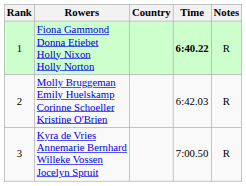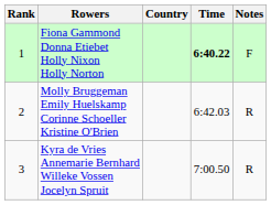 <table class="wikitable" style="text-align:center">
 <tr>
 <th>Rank</th>
 <th>Rowers</th>
 <th>Country</th>
 <th>Time</th>
 <th>Notes</th>
 </tr>
 <tr bgcolor=ccffcc>
 <td>1</td>
 <td align="left"><a href='#'>Fiona Gammond</a><br><a href='#'>Donna Etiebet</a><br><a href='#'>Holly Nixon</a><br><a href='#'>Holly Norton</a></td>
 <td align="left"></td>
 <td><strong>6:40.22</strong></td>
-<td>R</td>
+<td>F</td>
 </tr>
 <tr>
 <td>2</td>
 <td align="left"><a href='#'>Molly Bruggeman</a><br><a href='#'>Emily Huelskamp</a><br><a href='#'>Corinne Schoeller</a><br><a href='#'>Kristine O'Brien</a></td>
 <td align="left"></td>
 <td>6:42.03</td>
 <td>R</td>
 </tr>
 <tr>
 <td>3</td>
 <td align="left"><a href='#'>Kyra de Vries</a><br><a href='#'>Annemarie Bernhard</a><br><a href='#'>Willeke Vossen</a><br><a href='#'>Jocelyn Spruit</a></td>
 <td align="left"></td>
 <td>7:00.50</td>
 <td>R</td>
 </tr>
 </table>
